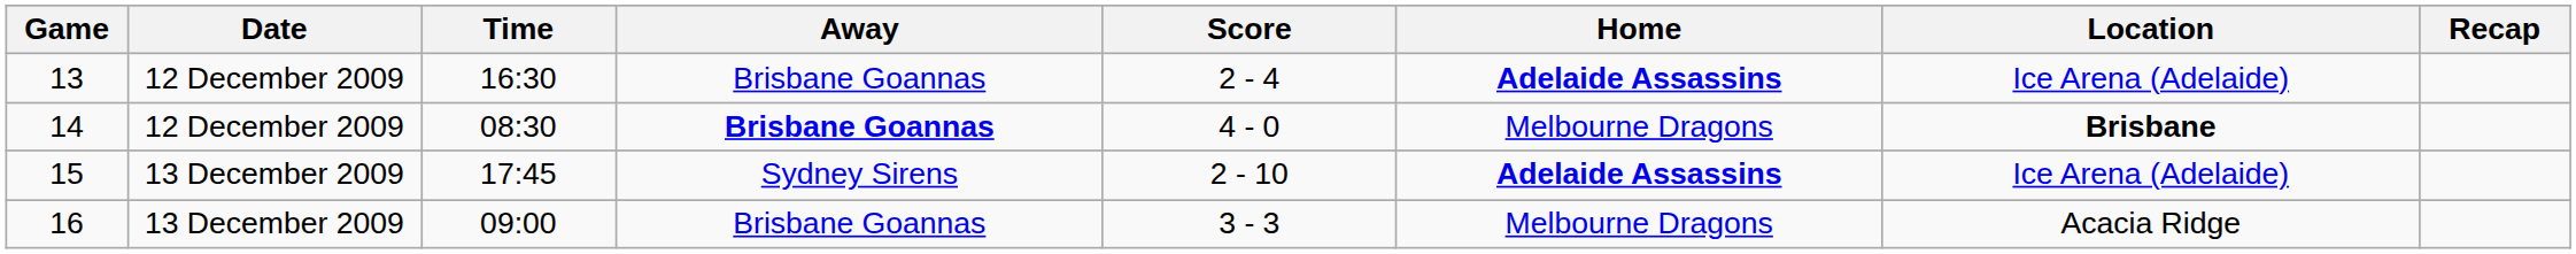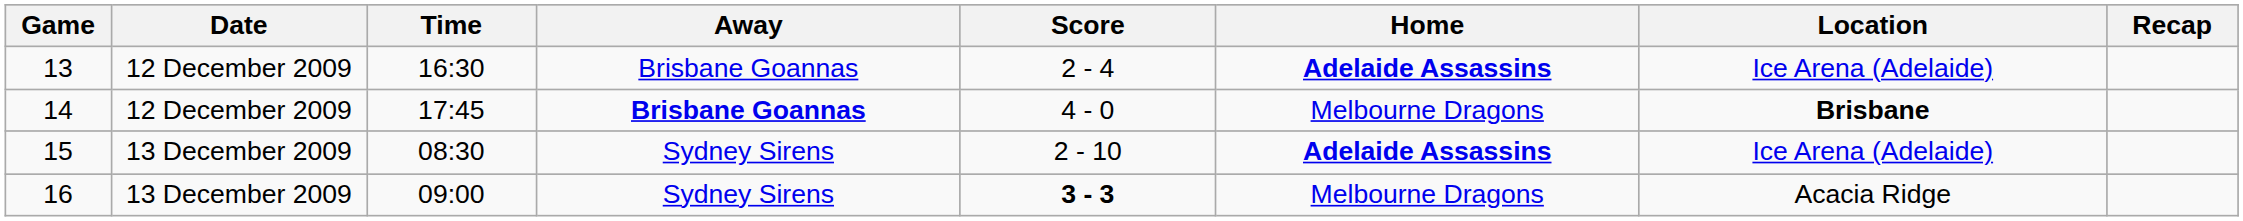 <table class="wikitable" width="85%" style="margin: 1em auto 1em auto">
 <tr>
 <th width="1%">Game</th>
 <th width="6%">Date</th>
 <th width="4%">Time</th>
 <th width="10%">Away</th>
 <th width="6%">Score</th>
 <th width="10%">Home</th>
 <th width="11%">Location</th>
 <th width="2%">Recap</th>
 </tr>
 <tr align="center">
 <td>13</td>
 <td>12 December 2009</td>
 <td>16:30</td>
 <td><a href='#'>Brisbane Goannas</a></td>
 <td>2 - 4</td>
 <td><strong><a href='#'>Adelaide Assassins</a></strong></td>
 <td><a href='#'>Ice Arena (Adelaide)</a></td>
 <td></td>
 </tr>
 <tr align="center">
 <td>14</td>
 <td>12 December 2009</td>
-<td>08:30</td>
+<td>17:45</td>
 <td><strong><a href='#'>Brisbane Goannas</a></strong></td>
 <td>4 - 0</td>
 <td><a href='#'>Melbourne Dragons</a></td>
 <td><strong>Brisbane</strong></td>
 <td></td>
 </tr>
 <tr align="center">
 <td>15</td>
 <td>13 December 2009</td>
-<td>17:45</td>
+<td>08:30</td>
 <td><a href='#'>Sydney Sirens</a></td>
 <td>2 - 10</td>
 <td><strong><a href='#'>Adelaide Assassins</a></strong></td>
 <td><a href='#'>Ice Arena (Adelaide)</a></td>
 <td></td>
 </tr>
 <tr align="center">
 <td>16</td>
 <td>13 December 2009</td>
 <td>09:00</td>
-<td><a href='#'>Brisbane Goannas</a></td>
-<td>3 - 3</td>
+<td><a href='#'>Sydney Sirens</a></td>
+<td><strong>3 - 3</strong></td>
 <td><a href='#'>Melbourne Dragons</a></td>
 <td>Acacia Ridge</td>
 <td></td>
 </tr>
 </table>
